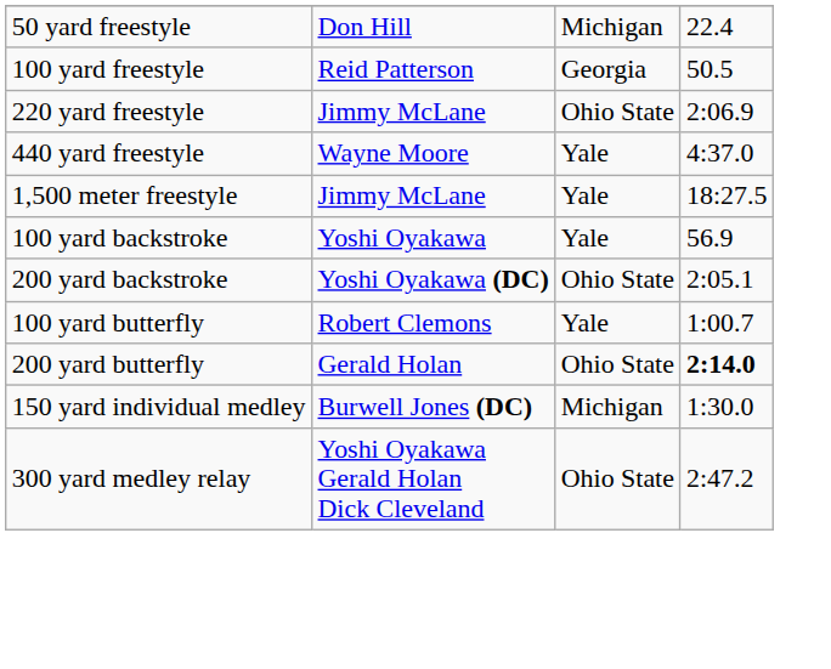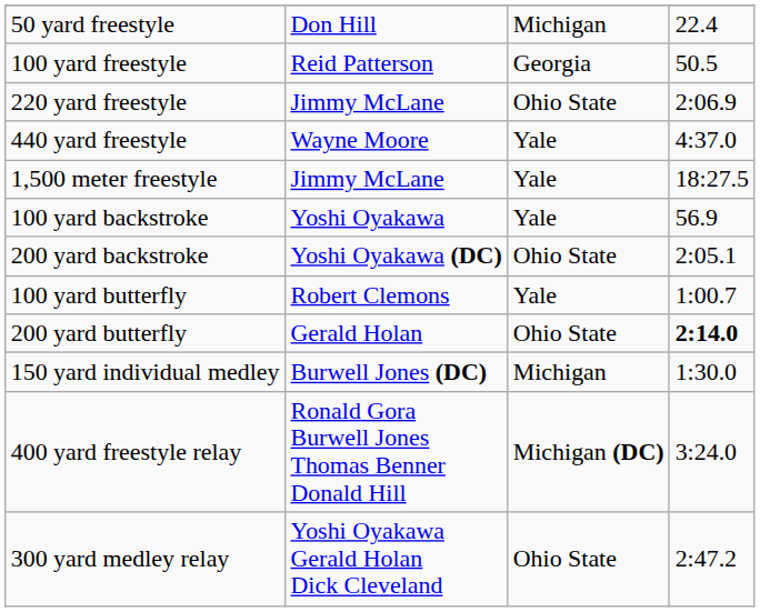 <table class="wikitable sortable" style="text-align:left">
 <tr>
 </tr>
 <tr>
 <td>50 yard freestyle</td>
 <td><a href='#'>Don Hill</a></td>
 <td>Michigan</td>
 <td>22.4</td>
 </tr>
 <tr>
 <td>100 yard freestyle</td>
 <td><a href='#'>Reid Patterson</a></td>
 <td>Georgia</td>
 <td>50.5</td>
 </tr>
 <tr>
 <td>220 yard freestyle</td>
 <td><a href='#'>Jimmy McLane</a></td>
 <td>Ohio State</td>
 <td>2:06.9</td>
 </tr>
 <tr>
 <td>440 yard freestyle</td>
 <td><a href='#'>Wayne Moore</a></td>
 <td>Yale</td>
 <td>4:37.0</td>
 </tr>
 <tr>
 <td>1,500 meter freestyle</td>
 <td><a href='#'>Jimmy McLane</a></td>
 <td>Yale</td>
 <td>18:27.5</td>
 </tr>
 <tr>
 <td>100 yard backstroke</td>
 <td><a href='#'>Yoshi Oyakawa</a></td>
 <td>Yale</td>
 <td>56.9</td>
 </tr>
 <tr>
 <td>200 yard backstroke</td>
 <td><a href='#'>Yoshi Oyakawa</a> <strong>(DC)</strong></td>
 <td>Ohio State</td>
 <td>2:05.1</td>
 </tr>
 <tr>
 <td>100 yard butterfly</td>
 <td><a href='#'>Robert Clemons</a></td>
 <td>Yale</td>
 <td>1:00.7</td>
 </tr>
 <tr>
 <td>200 yard butterfly</td>
 <td><a href='#'>Gerald Holan</a></td>
 <td>Ohio State</td>
 <td><strong>2:14.0</strong></td>
 </tr>
 <tr>
 <td>150 yard individual medley</td>
 <td><a href='#'>Burwell Jones</a> <strong>(DC)</strong></td>
 <td>Michigan</td>
 <td>1:30.0</td>
 </tr>
 <tr>
+<td>400 yard freestyle relay</td>
+<td><a href='#'>Ronald Gora</a><br><a href='#'>Burwell Jones</a><br><a href='#'>Thomas Benner</a><br><a href='#'>Donald Hill</a></td>
+<td>Michigan <strong>(DC)</strong></td>
+<td>3:24.0</td>
+</tr>
+<tr>
 <td>300 yard medley relay</td>
 <td><a href='#'>Yoshi Oyakawa</a><br><a href='#'>Gerald Holan</a><br><a href='#'>Dick Cleveland</a></td>
 <td>Ohio State</td>
 <td>2:47.2</td>
 </tr>
 </table>
